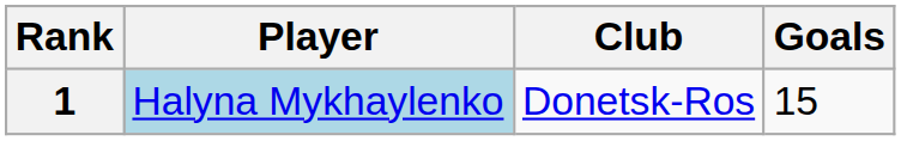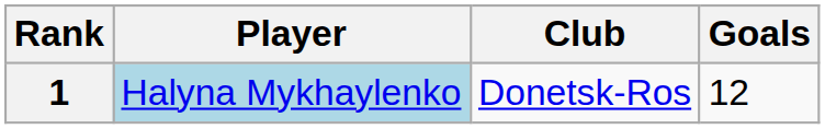 <table class="wikitable">
 <tr>
 <th>Rank</th>
 <th>Player</th>
 <th>Club</th>
 <th>Goals</th>
 </tr>
 <tr>
 <th>1</th>
 <td style="background: lightblue; text-align:left;"> <a href='#'>Halyna Mykhaylenko</a></td>
 <td style="text-align:left;"><a href='#'>Donetsk-Ros</a></td>
-<td>15</td>
+<td>12</td>
 </tr>
 </table>
